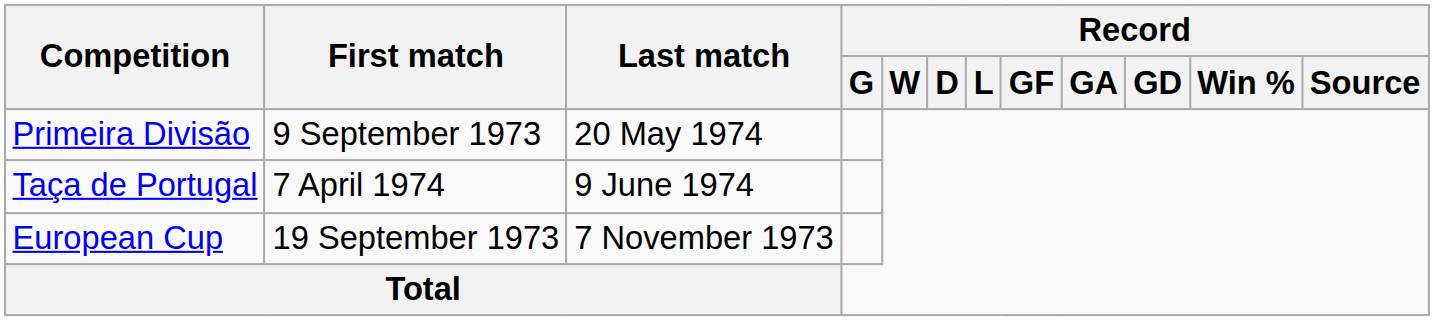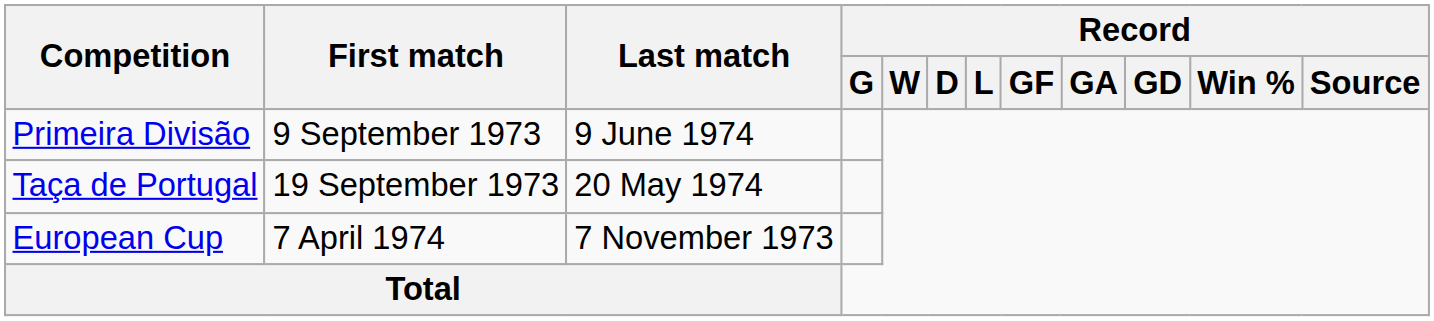 <table class="wikitable" style="text-align: center">
 <tr>
 <th rowspan="2">Competition</th>
 <th rowspan="2">First match</th>
 <th rowspan="2">Last match</th>
 <th colspan="9">Record</th>
 </tr>
 <tr>
 <th>G</th>
 <th>W</th>
 <th>D</th>
 <th>L</th>
 <th>GF</th>
 <th>GA</th>
 <th>GD</th>
 <th>Win %</th>
 <th>Source</th>
 </tr>
 <tr>
 <td align=left><a href='#'>Primeira Divisão</a></td>
 <td align=left>9 September 1973</td>
+<td align=left>9 June 1974<br></td>
+<td align=left></td>
+</tr>
+<tr>
+<td align=left><a href='#'>Taça de Portugal</a></td>
+<td align=left>19 September 1973</td>
 <td align=left>20 May 1974<br></td>
 <td align=left></td>
 </tr>
 <tr>
-<td align=left><a href='#'>Taça de Portugal</a></td>
+<td align=left><a href='#'>European Cup</a></td>
 <td align=left>7 April 1974</td>
-<td align=left>9 June 1974<br></td>
-<td align=left></td>
-</tr>
-<tr>
-<td align=left><a href='#'>European Cup</a></td>
-<td align=left>19 September 1973</td>
 <td align=left>7 November 1973<br></td>
 <td align=left></td>
 </tr>
 <tr>
 <th colspan="3">Total<br></th>
 </tr>
 </table>
